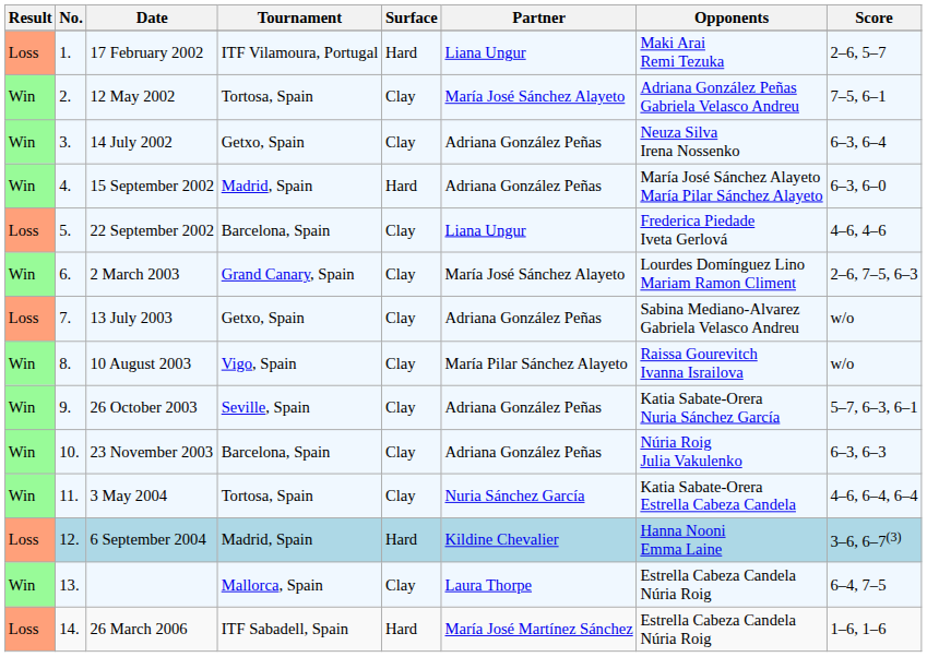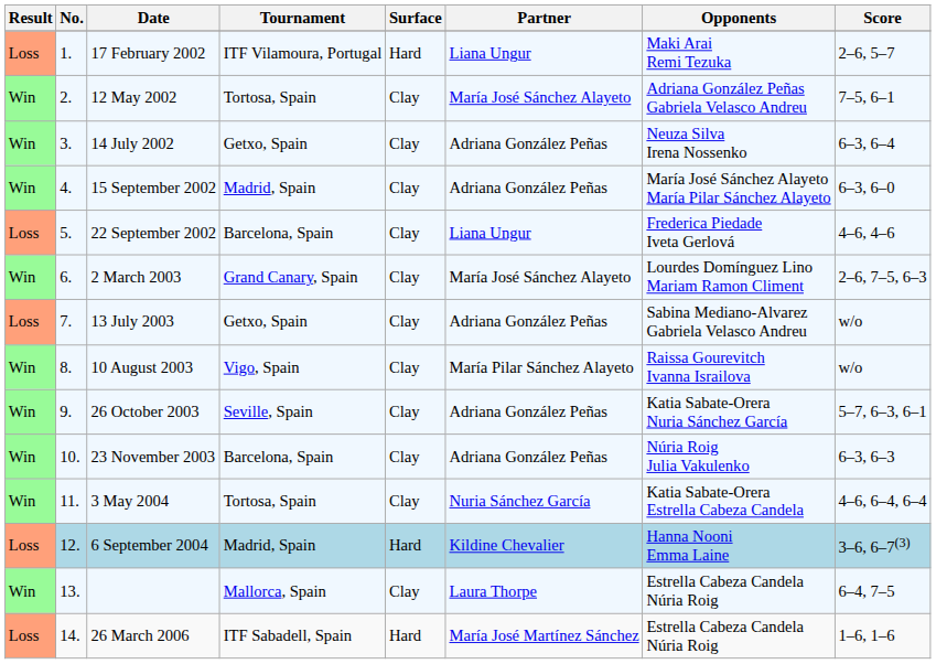 <table class="sortable wikitable" style="font-size:97%;">
 <tr>
 <th>Result</th>
 <th>No.</th>
 <th>Date</th>
 <th>Tournament</th>
 <th>Surface</th>
 <th>Partner</th>
 <th>Opponents</th>
 <th class="unsortable">Score</th>
 </tr>
 <tr bgcolor="#f0f8ff">
 </tr>
 <tr bgcolor="#f0f8ff">
 <td style="background:#ffa07a;">Loss</td>
 <td>1.</td>
 <td>17 February 2002</td>
 <td>ITF Vilamoura, Portugal</td>
 <td>Hard</td>
 <td> <a href='#'>Liana Ungur</a></td>
 <td> <a href='#'>Maki Arai</a> <br>  <a href='#'>Remi Tezuka</a></td>
 <td>2–6, 5–7</td>
 </tr>
 <tr bgcolor="#f0f8ff">
 <td style="background:#98fb98;">Win</td>
 <td>2.</td>
 <td>12 May 2002</td>
 <td>Tortosa, Spain</td>
 <td>Clay</td>
 <td> <a href='#'>María José Sánchez Alayeto</a></td>
 <td> <a href='#'>Adriana González Peñas</a> <br>  <a href='#'>Gabriela Velasco Andreu</a></td>
 <td>7–5, 6–1</td>
 </tr>
 <tr bgcolor="#f0f8ff">
 <td style="background:#98fb98;">Win</td>
 <td>3.</td>
 <td>14 July 2002</td>
 <td>Getxo, Spain</td>
 <td>Clay</td>
 <td> Adriana González Peñas</td>
 <td> <a href='#'>Neuza Silva</a> <br>  Irena Nossenko</td>
 <td>6–3, 6–4</td>
 </tr>
 <tr bgcolor="#f0f8ff">
 <td style="background:#98fb98;">Win</td>
 <td>4.</td>
 <td>15 September 2002</td>
 <td><a href='#'>Madrid</a>, Spain</td>
-<td>Hard</td>
+<td>Clay</td>
 <td> Adriana González Peñas</td>
 <td> María José Sánchez Alayeto <br>  <a href='#'>María Pilar Sánchez Alayeto</a></td>
 <td>6–3, 6–0</td>
 </tr>
 <tr bgcolor="#f0f8ff">
 <td style="background:#ffa07a;">Loss</td>
 <td>5.</td>
 <td>22 September 2002</td>
 <td>Barcelona, Spain</td>
 <td>Clay</td>
 <td> <a href='#'>Liana Ungur</a></td>
 <td> <a href='#'>Frederica Piedade</a> <br>  Iveta Gerlová</td>
 <td>4–6, 4–6</td>
 </tr>
 <tr bgcolor="#f0f8ff">
 <td style="background:#98fb98;">Win</td>
 <td>6.</td>
 <td>2 March 2003</td>
 <td><a href='#'>Grand Canary</a>, Spain</td>
 <td>Clay</td>
 <td> María José Sánchez Alayeto</td>
 <td> Lourdes Domínguez Lino <br>  <a href='#'>Mariam Ramon Climent</a></td>
 <td>2–6, 7–5, 6–3</td>
 </tr>
 <tr bgcolor="#f0f8ff">
 <td style="background:#ffa07a;">Loss</td>
 <td>7.</td>
 <td>13 July 2003</td>
 <td>Getxo, Spain</td>
 <td>Clay</td>
 <td> Adriana González Peñas</td>
 <td> Sabina Mediano-Alvarez <br>  Gabriela Velasco Andreu</td>
 <td>w/o</td>
 </tr>
 <tr bgcolor="#f0f8ff">
 <td style="background:#98fb98;">Win</td>
 <td>8.</td>
 <td>10 August 2003</td>
 <td><a href='#'>Vigo</a>, Spain</td>
 <td>Clay</td>
 <td> María Pilar Sánchez Alayeto</td>
 <td> <a href='#'>Raissa Gourevitch</a> <br>  <a href='#'>Ivanna Israilova</a></td>
 <td>w/o</td>
 </tr>
 <tr bgcolor="#f0f8ff">
 <td style="background:#98fb98;">Win</td>
 <td>9.</td>
 <td>26 October 2003</td>
 <td><a href='#'>Seville</a>, Spain</td>
 <td>Clay</td>
 <td> Adriana González Peñas</td>
 <td> Katia Sabate-Orera <br>  <a href='#'>Nuria Sánchez García</a></td>
 <td>5–7, 6–3, 6–1</td>
 </tr>
 <tr bgcolor="#f0f8ff">
 <td style="background:#98fb98;">Win</td>
 <td>10.</td>
 <td>23 November 2003</td>
 <td>Barcelona, Spain</td>
 <td>Clay</td>
 <td> Adriana González Peñas</td>
 <td> <a href='#'>Núria Roig</a> <br>  <a href='#'>Julia Vakulenko</a></td>
 <td>6–3, 6–3</td>
 </tr>
 <tr bgcolor="#f0f8ff">
 <td style="background:#98fb98;">Win</td>
 <td>11.</td>
 <td>3 May 2004</td>
 <td>Tortosa, Spain</td>
 <td>Clay</td>
 <td> <a href='#'>Nuria Sánchez García</a></td>
 <td> Katia Sabate-Orera <br>  <a href='#'>Estrella Cabeza Candela</a></td>
 <td>4–6, 6–4, 6–4</td>
 </tr>
 <tr style="background:lightblue;">
 <td style="background:#ffa07a;">Loss</td>
 <td>12.</td>
 <td>6 September 2004</td>
 <td>Madrid, Spain</td>
 <td>Hard</td>
 <td> <a href='#'>Kildine Chevalier</a></td>
 <td> <a href='#'>Hanna Nooni</a> <br>  <a href='#'>Emma Laine</a></td>
 <td>3–6, 6–7<sup>(3)</sup></td>
 </tr>
 <tr style="background:#f0f8ff;">
 <td style="background:#98fb98;">Win</td>
 <td>13.</td>
 <td></td>
 <td><a href='#'>Mallorca</a>, Spain</td>
 <td>Clay</td>
 <td> <a href='#'>Laura Thorpe</a></td>
 <td> Estrella Cabeza Candela <br>  Núria Roig</td>
 <td>6–4, 7–5</td>
 </tr>
 <tr>
 <td style="background:#ffa07a;">Loss</td>
 <td>14.</td>
 <td>26 March 2006</td>
 <td>ITF Sabadell, Spain</td>
 <td>Hard</td>
 <td> <a href='#'>María José Martínez Sánchez</a></td>
 <td> Estrella Cabeza Candela <br>  Núria Roig</td>
 <td>1–6, 1–6</td>
 </tr>
 </table>
